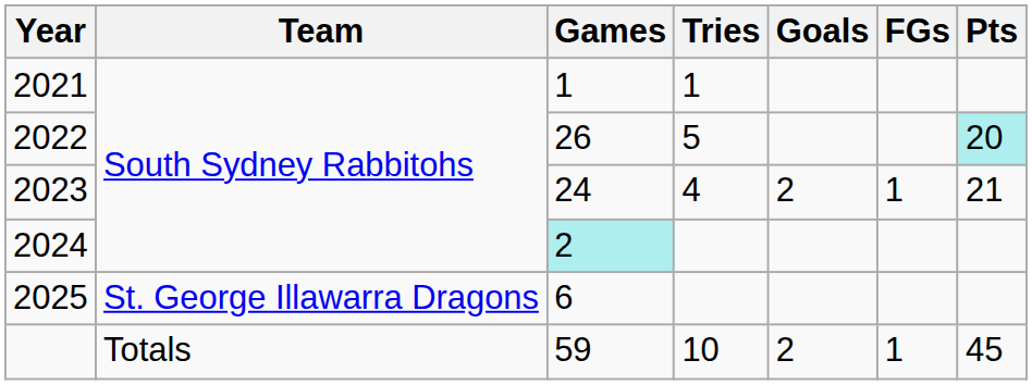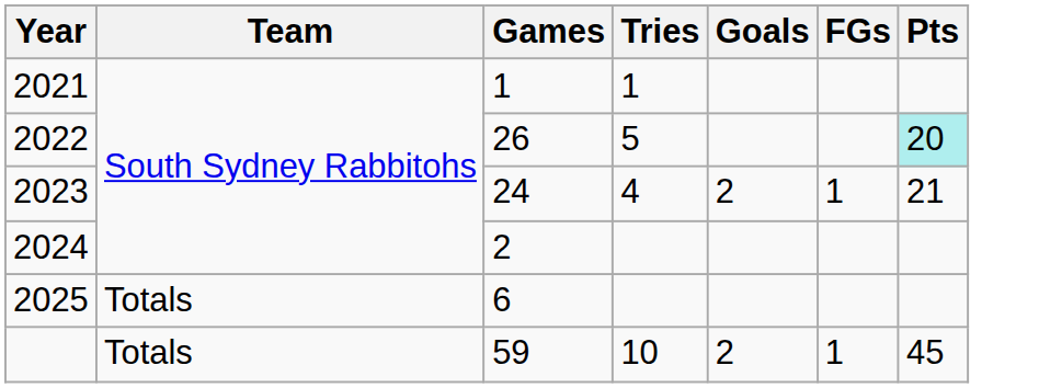 <table class="wikitable">
 <tr>
 <th>Year</th>
 <th>Team</th>
 <th>Games</th>
 <th>Tries</th>
 <th>Goals</th>
 <th>FGs</th>
 <th>Pts</th>
 </tr>
 <tr>
 <td>2021</td>
 <td rowspan="4"> <a href='#'>South Sydney Rabbitohs</a></td>
 <td>1</td>
 <td>1</td>
 <td></td>
 <td></td>
 <td></td>
 </tr>
 <tr>
 <td>2022</td>
 <td>26</td>
 <td>5</td>
 <td></td>
 <td></td>
 <td style="background: paleturquoise;">20</td>
 </tr>
 <tr>
 <td>2023</td>
 <td>24</td>
 <td>4</td>
 <td>2</td>
 <td>1</td>
 <td>21</td>
 </tr>
 <tr>
 <td>2024</td>
-<td style="background: paleturquoise;">2</td>
+<td>2</td>
 <td></td>
 <td></td>
 <td></td>
 <td></td>
 </tr>
 <tr>
 <td>2025</td>
-<td> <a href='#'>St. George Illawarra Dragons</a></td>
+<td>Totals</td>
 <td>6</td>
 <td></td>
 <td></td>
 <td></td>
 <td></td>
 </tr>
 <tr>
 <td></td>
 <td>Totals</td>
 <td>59</td>
 <td>10</td>
 <td>2</td>
 <td>1</td>
 <td>45</td>
 </tr>
 </table>
